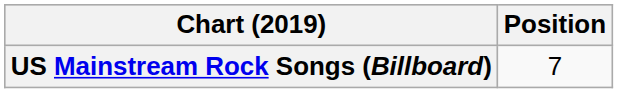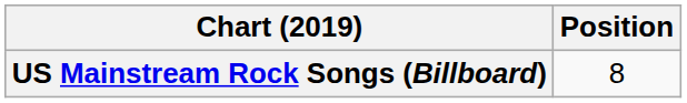 <table class="wikitable plainrowheaders" style="text-align:center">
 <tr>
 <th scope="col">Chart (2019)</th>
 <th scope="col">Position</th>
 </tr>
 <tr>
 <th scope="row">US <a href='#'>Mainstream Rock</a> Songs (<em>Billboard</em>)</th>
-<td>7</td>
+<td>8</td>
 </tr>
 </table>
